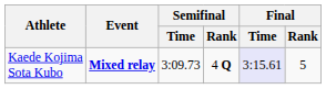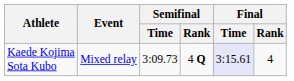 <table class="wikitable" style="font-size:90%">
 <tr>
 <th rowspan=2>Athlete</th>
 <th rowspan=2>Event</th>
 <th colspan=2>Semifinal</th>
 <th colspan=2>Final</th>
 </tr>
 <tr>
 <th>Time</th>
 <th>Rank</th>
 <th>Time</th>
 <th>Rank</th>
 </tr>
 <tr align=center>
 <td align=left><a href='#'>Kaede Kojima</a><br><a href='#'>Sota Kubo</a></td>
-<td align=left><strong><a href='#'>Mixed relay</a></strong></td>
+<td align=left><a href='#'>Mixed relay</a></td>
 <td>3:09.73</td>
 <td>4 <strong>Q</strong></td>
 <td style="background: lavender;">3:15.61</td>
-<td>5</td>
+<td>4</td>
 </tr>
 </table>
